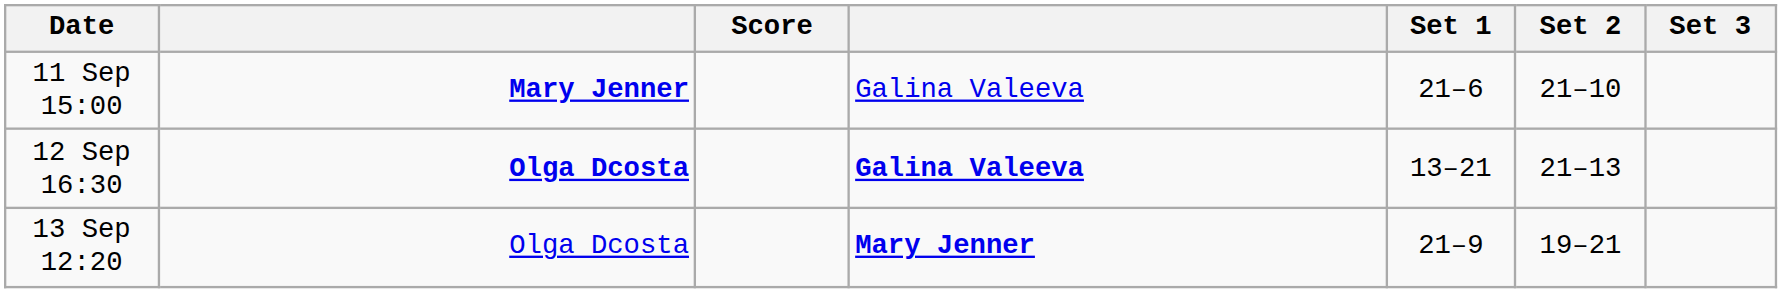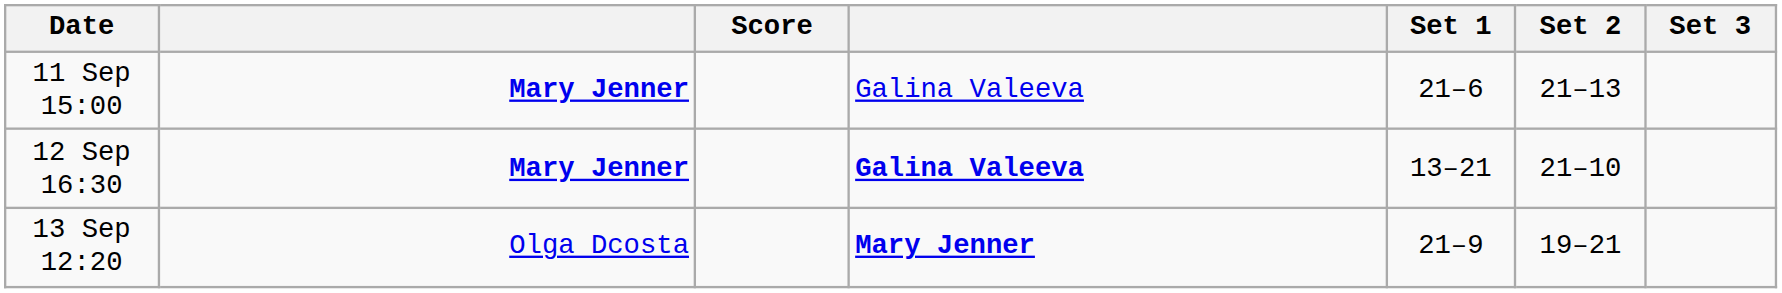 <table class="wikitable" style="text-align: center; font-size:90%">
 <tr>
 <th width="60">Date</th>
 <th align="right" width="225"></th>
 <th width="60">Score</th>
 <th align="left" width="225"></th>
 <th width="50">Set 1</th>
 <th width="50">Set 2</th>
 <th width="50">Set 3</th>
 </tr>
 <tr>
 <td>11 Sep<br>15:00</td>
 <td align="right"><strong><a href='#'>Mary Jenner</a> </strong></td>
 <td align="center"></td>
 <td align="left"> <a href='#'>Galina Valeeva</a></td>
 <td>21–6</td>
-<td>21–10</td>
+<td>21–13</td>
 <td></td>
 </tr>
 <tr>
 <td>12 Sep<br>16:30</td>
-<td align="right"><strong><a href='#'>Olga Dcosta</a> </strong></td>
+<td align="right"><strong><a href='#'>Mary Jenner</a> </strong></td>
 <td align="center"></td>
 <td align="left"><strong> <a href='#'>Galina Valeeva</a></strong></td>
 <td>13–21</td>
-<td>21–13</td>
+<td>21–10</td>
 <td></td>
 </tr>
 <tr>
 <td>13 Sep<br>12:20</td>
 <td align="right"><a href='#'>Olga Dcosta</a> </td>
 <td align="center"></td>
 <td align="left"><strong> <a href='#'>Mary Jenner</a></strong></td>
 <td>21–9</td>
 <td>19–21</td>
 <td></td>
 </tr>
 </table>
